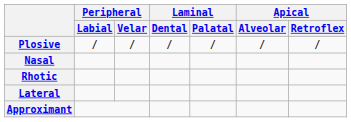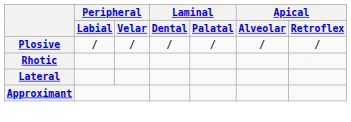 <table class=" wikitable" style="text-align: center;">
 <tr>
 <th rowspan="2"></th>
 <th colspan="2"><a href='#'>Peripheral</a></th>
 <th colspan="2"><a href='#'>Laminal</a></th>
 <th colspan="2"><a href='#'>Apical</a></th>
 </tr>
 <tr>
 <th><a href='#'>Labial</a></th>
 <th><a href='#'>Velar</a></th>
 <th><a href='#'>Dental</a></th>
 <th><a href='#'>Palatal</a></th>
 <th><a href='#'>Alveolar</a></th>
 <th><a href='#'>Retroflex</a></th>
 </tr>
 <tr>
 <th><a href='#'>Plosive</a></th>
 <td>/</td>
 <td>/</td>
 <td>/</td>
 <td>/</td>
 <td>/</td>
 <td>/</td>
-</tr>
-<tr>
-<th><a href='#'>Nasal</a></th>
-<td></td>
-<td></td>
-<td></td>
-<td></td>
-<td></td>
-<td></td>
 </tr>
 <tr>
 <th><a href='#'>Rhotic</a></th>
 <td></td>
 <td></td>
 <td></td>
 <td></td>
 <td></td>
 <td></td>
 </tr>
 <tr>
 <th><a href='#'>Lateral</a></th>
 <td></td>
 <td></td>
 <td></td>
 <td></td>
 <td></td>
 <td></td>
 </tr>
 <tr>
 <th><a href='#'>Approximant</a></th>
 <td colspan="2"></td>
 <td></td>
 <td></td>
 <td></td>
 <td></td>
 </tr>
 </table>
